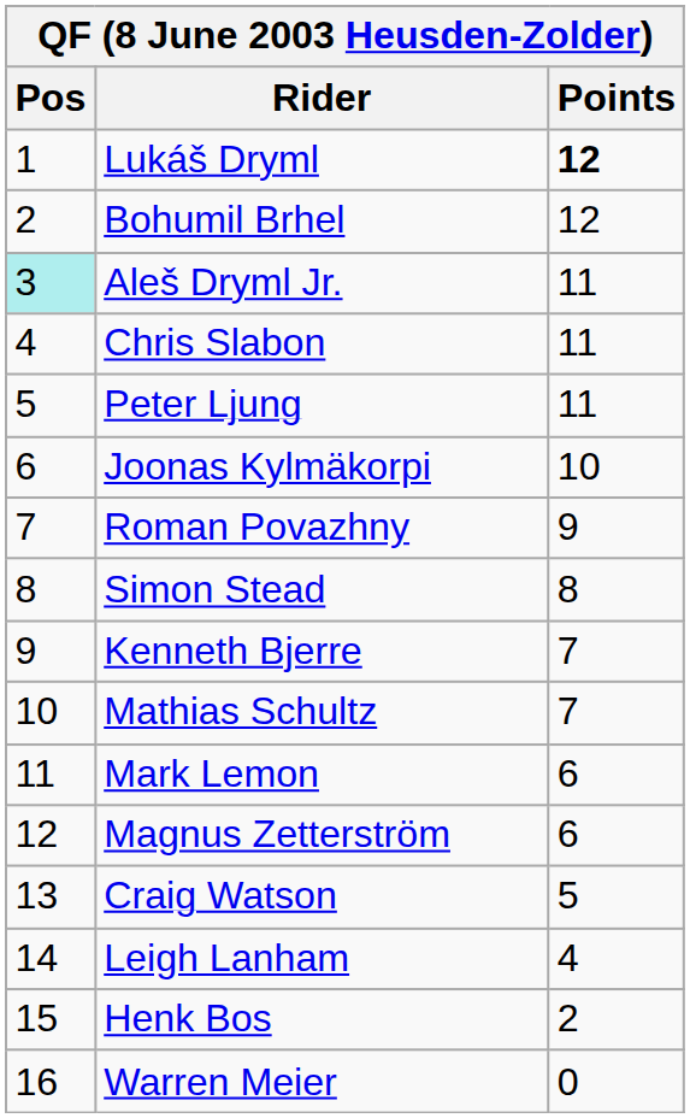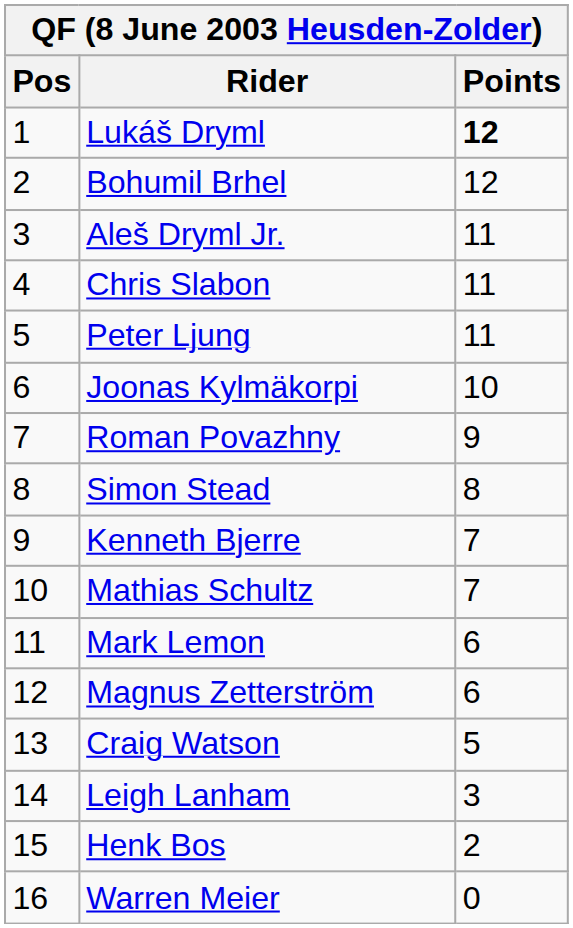 <table class="wikitable">
 <tr>
 <th colspan="6">QF (8 June 2003  <a href='#'>Heusden-Zolder</a>)</th>
 </tr>
 <tr>
 <th width=20>Pos</th>
 <th width=180>Rider</th>
 <th width=40>Points</th>
 </tr>
 <tr>
 <td>1</td>
 <td style="text-align:left;"> <a href='#'>Lukáš Dryml</a></td>
 <td><strong>12</strong></td>
 </tr>
 <tr>
 <td>2</td>
 <td style="text-align:left;"> <a href='#'>Bohumil Brhel</a></td>
 <td>12</td>
 </tr>
 <tr>
-<td style="background: paleturquoise;">3</td>
+<td>3</td>
 <td style="text-align:left;"> <a href='#'>Aleš Dryml Jr.</a></td>
 <td>11</td>
 </tr>
 <tr>
 <td>4</td>
 <td style="text-align:left;"> <a href='#'>Chris Slabon</a></td>
 <td>11</td>
 </tr>
 <tr>
 <td>5</td>
 <td style="text-align:left;"> <a href='#'>Peter Ljung</a></td>
 <td>11</td>
 </tr>
 <tr>
 <td>6</td>
 <td style="text-align:left;"> <a href='#'>Joonas Kylmäkorpi</a></td>
 <td>10</td>
 </tr>
 <tr>
 <td>7</td>
 <td style="text-align:left;"> <a href='#'>Roman Povazhny</a></td>
 <td>9</td>
 </tr>
 <tr>
 <td>8</td>
 <td style="text-align:left;"> <a href='#'>Simon Stead</a></td>
 <td>8</td>
 </tr>
 <tr>
 <td>9</td>
 <td style="text-align:left;"> <a href='#'>Kenneth Bjerre</a></td>
 <td>7</td>
 </tr>
 <tr>
 <td>10</td>
 <td style="text-align:left;"> <a href='#'>Mathias Schultz</a></td>
 <td>7</td>
 </tr>
 <tr>
 <td>11</td>
 <td style="text-align:left;"> <a href='#'>Mark Lemon</a></td>
 <td>6</td>
 </tr>
 <tr>
 <td>12</td>
 <td style="text-align:left;"> <a href='#'>Magnus Zetterström</a></td>
 <td>6</td>
 </tr>
 <tr>
 <td>13</td>
 <td style="text-align:left;"> <a href='#'>Craig Watson</a></td>
 <td>5</td>
 </tr>
 <tr>
 <td>14</td>
 <td style="text-align:left;"> <a href='#'>Leigh Lanham</a></td>
-<td>4</td>
+<td>3</td>
 </tr>
 <tr>
 <td>15</td>
 <td style="text-align:left;"> <a href='#'>Henk Bos</a></td>
 <td>2</td>
 </tr>
 <tr>
 <td>16</td>
 <td style="text-align:left;"> <a href='#'>Warren Meier</a></td>
 <td>0</td>
 </tr>
 </table>
